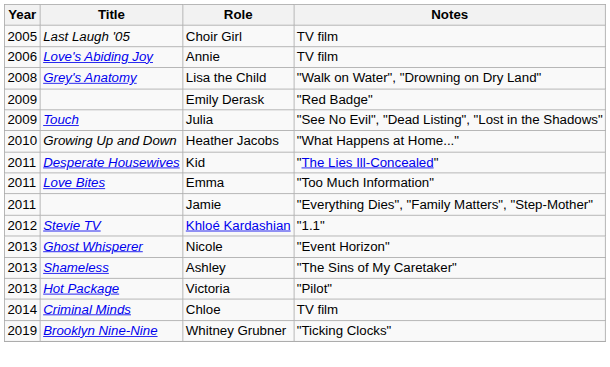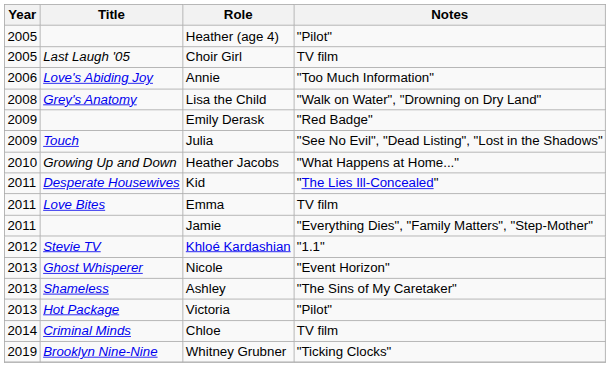 <table class="wikitable sortable">
 <tr>
 <th>Year</th>
 <th>Title</th>
 <th>Role</th>
 <th class="unsortable">Notes</th>
+</tr>
+<tr>
+<td>2005</td>
+<td><em></em></td>
+<td>Heather (age 4)</td>
+<td>"Pilot"</td>
 </tr>
 <tr>
 <td>2005</td>
 <td><em>Last Laugh '05</em></td>
 <td>Choir Girl</td>
 <td>TV film</td>
 </tr>
 <tr>
 <td>2006</td>
 <td><em><a href='#'>Love's Abiding Joy</a></em></td>
 <td>Annie</td>
-<td>TV film</td>
+<td>"Too Much Information"</td>
 </tr>
 <tr>
 <td>2008</td>
 <td><em><a href='#'>Grey's Anatomy</a></em></td>
 <td>Lisa the Child</td>
 <td>"Walk on Water", "Drowning on Dry Land"</td>
 </tr>
 <tr>
 <td>2009</td>
 <td><em></em></td>
 <td>Emily Derask</td>
 <td>"Red Badge"</td>
 </tr>
 <tr>
 <td>2009</td>
 <td><em><a href='#'>Touch</a></em></td>
 <td>Julia</td>
 <td>"See No Evil", "Dead Listing", "Lost in the Shadows"</td>
 </tr>
 <tr>
 <td>2010</td>
 <td><em>Growing Up and Down</em></td>
 <td>Heather Jacobs</td>
 <td>"What Happens at Home..."</td>
 </tr>
 <tr>
 <td>2011</td>
 <td><em><a href='#'>Desperate Housewives</a></em></td>
 <td>Kid</td>
 <td>"<a href='#'>The Lies Ill-Concealed</a>"</td>
 </tr>
 <tr>
 <td>2011</td>
 <td><em><a href='#'>Love Bites</a></em></td>
 <td>Emma</td>
-<td>"Too Much Information"</td>
+<td>TV film</td>
 </tr>
 <tr>
 <td>2011</td>
 <td><em></em></td>
 <td>Jamie</td>
 <td>"Everything Dies", "Family Matters", "Step-Mother"</td>
 </tr>
 <tr>
 <td>2012</td>
 <td><em><a href='#'>Stevie TV</a></em></td>
 <td><a href='#'>Khloé Kardashian</a></td>
 <td>"1.1"</td>
 </tr>
 <tr>
 <td>2013</td>
 <td><em><a href='#'>Ghost Whisperer</a></em></td>
 <td>Nicole</td>
 <td>"Event Horizon"</td>
 </tr>
 <tr>
 <td>2013</td>
 <td><em><a href='#'>Shameless</a></em></td>
 <td>Ashley</td>
 <td>"The Sins of My Caretaker"</td>
 </tr>
 <tr>
 <td>2013</td>
 <td><em><a href='#'>Hot Package</a></em></td>
 <td>Victoria</td>
 <td>"Pilot"</td>
 </tr>
 <tr>
 <td>2014</td>
 <td><em><a href='#'>Criminal Minds</a></em></td>
 <td>Chloe</td>
 <td>TV film</td>
 </tr>
 <tr>
 <td>2019</td>
 <td><em><a href='#'>Brooklyn Nine-Nine</a></em></td>
 <td>Whitney Grubner</td>
 <td>"Ticking Clocks"</td>
 </tr>
 <tr>
 </tr>
 </table>
